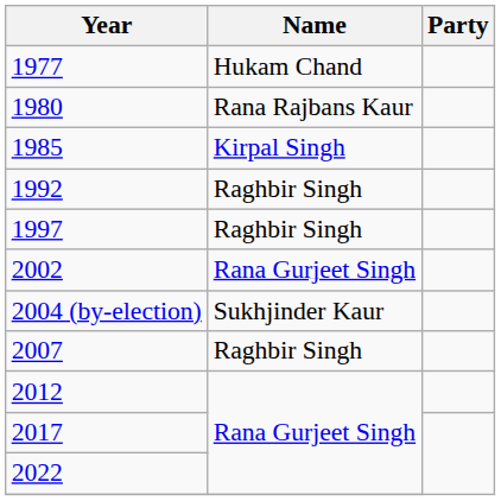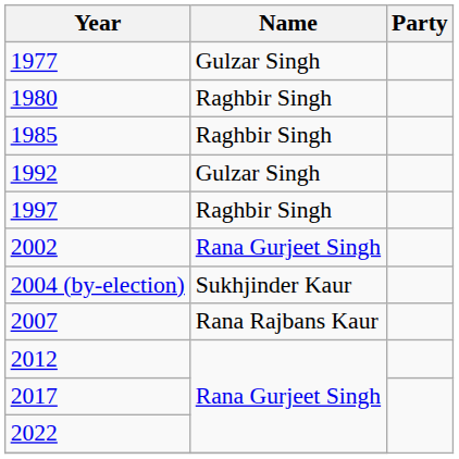 <table class ="wikitable">
 <tr>
 <th>Year</th>
 <th>Name</th>
 <th colspan=2>Party</th>
 </tr>
 <tr>
 <td><a href='#'>1977</a></td>
-<td>Hukam Chand</td>
+<td>Gulzar Singh</td>
 <td></td>
 </tr>
 <tr>
 <td><a href='#'>1980</a></td>
-<td>Rana Rajbans Kaur</td>
+<td>Raghbir Singh</td>
 <td></td>
 </tr>
 <tr>
 <td><a href='#'>1985</a></td>
-<td><a href='#'>Kirpal Singh</a></td>
+<td>Raghbir Singh</td>
 <td></td>
 </tr>
 <tr>
 <td><a href='#'>1992</a></td>
-<td>Raghbir Singh</td>
+<td>Gulzar Singh</td>
 </tr>
 <tr>
 <td><a href='#'>1997</a></td>
 <td>Raghbir Singh</td>
 <td></td>
 </tr>
 <tr>
 <td><a href='#'>2002</a></td>
 <td><a href='#'>Rana Gurjeet Singh</a></td>
 <td></td>
 </tr>
 <tr>
 <td><a href='#'>2004 (by-election)</a></td>
 <td>Sukhjinder Kaur</td>
 <td></td>
 </tr>
 <tr>
 <td><a href='#'>2007</a></td>
-<td>Raghbir Singh</td>
+<td>Rana Rajbans Kaur</td>
 </tr>
 <tr>
 <td><a href='#'>2012</a></td>
 <td rowspan=3><a href='#'>Rana Gurjeet Singh</a></td>
 <td></td>
 </tr>
 <tr>
 <td><a href='#'>2017</a></td>
 </tr>
 <tr>
 <td><a href='#'>2022</a></td>
 </tr>
 <tr>
 </tr>
 </table>
